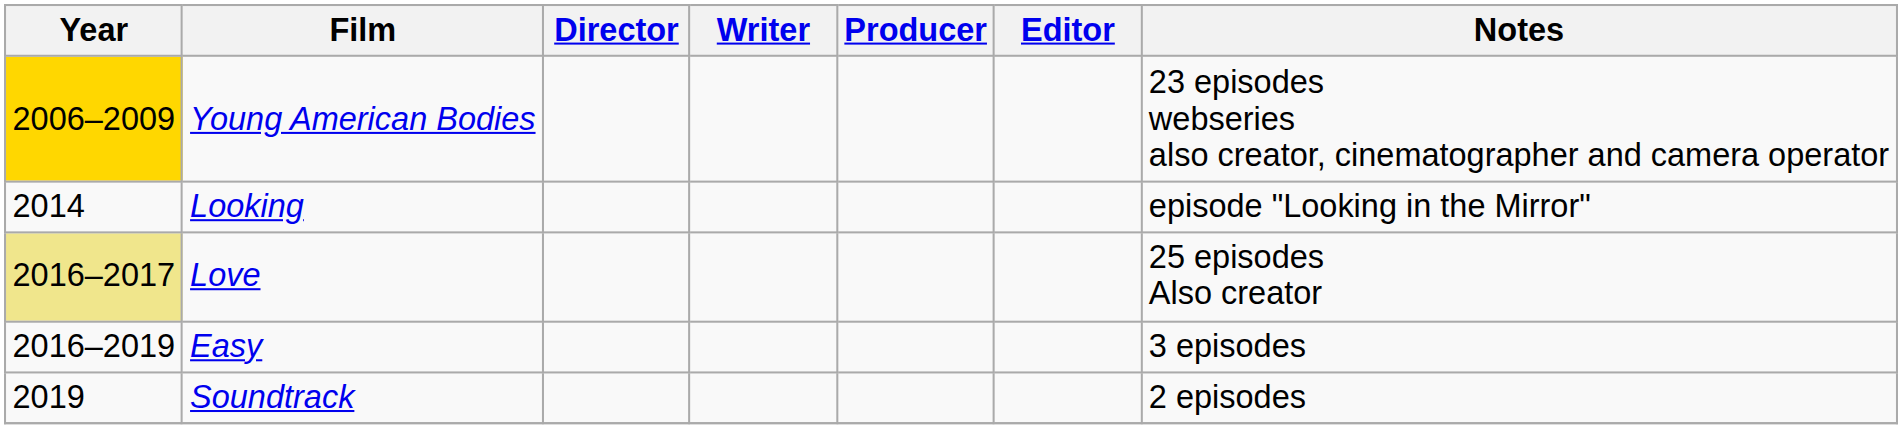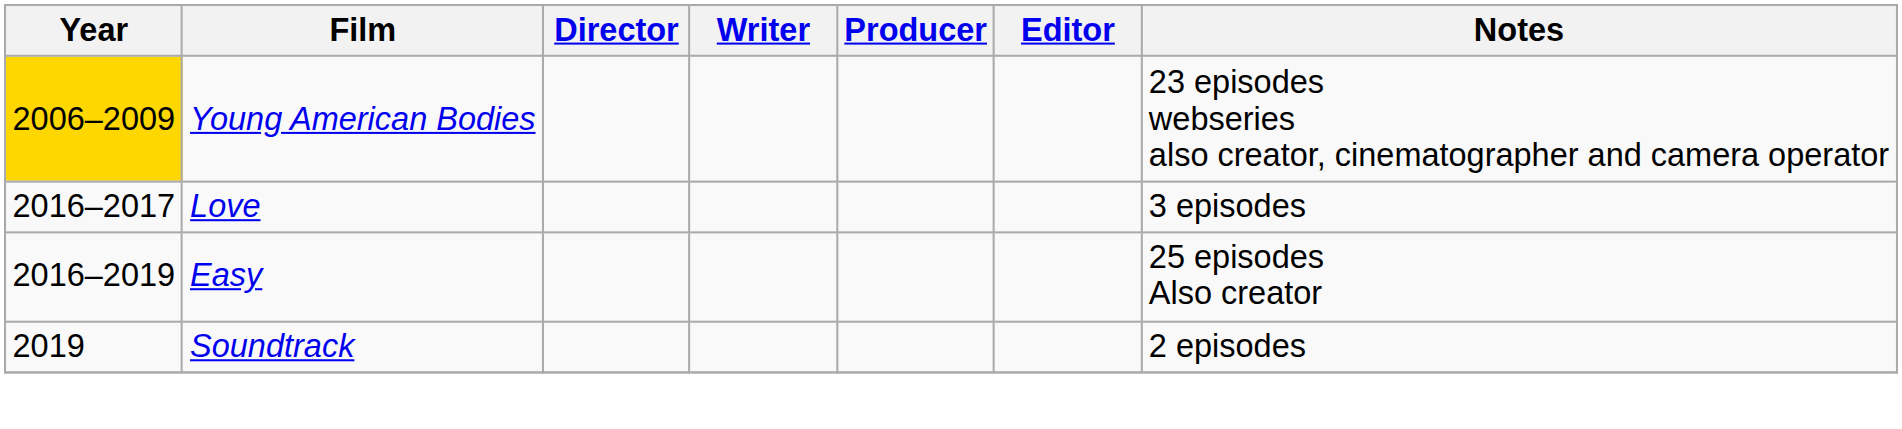 <table class="wikitable sortable" style="text-align:left">
 <tr>
 <th>Year</th>
 <th>Film</th>
 <th width=65><a href='#'>Director</a></th>
 <th width=65><a href='#'>Writer</a></th>
 <th width=65><a href='#'>Producer</a></th>
 <th width=65><a href='#'>Editor</a></th>
 <th>Notes</th>
 </tr>
 <tr>
 <td style="background: gold;">2006–2009</td>
 <td><em><a href='#'>Young American Bodies</a></em></td>
 <td></td>
 <td></td>
 <td></td>
 <td></td>
 <td>23 episodes<br>webseries<br>also creator, cinematographer and camera operator</td>
 </tr>
 <tr>
-<td>2014</td>
-<td><em><a href='#'>Looking</a></em></td>
-<td></td>
-<td></td>
-<td></td>
-<td></td>
-<td>episode "Looking in the Mirror"</td>
-</tr>
-<tr>
-<td style="background: khaki;">2016–2017</td>
+<td>2016–2017</td>
 <td><em><a href='#'>Love</a></em></td>
 <td></td>
 <td></td>
 <td></td>
 <td></td>
-<td>25 episodes<br>Also creator</td>
+<td>3 episodes</td>
 </tr>
 <tr>
 <td>2016–2019</td>
 <td><em><a href='#'>Easy</a></em></td>
 <td></td>
 <td></td>
 <td></td>
 <td></td>
-<td>3 episodes</td>
+<td>25 episodes<br>Also creator</td>
 </tr>
 <tr>
 <td>2019</td>
 <td><em><a href='#'>Soundtrack</a></em></td>
 <td></td>
 <td></td>
 <td></td>
 <td></td>
 <td>2 episodes</td>
 </tr>
 <tr>
 </tr>
 </table>
